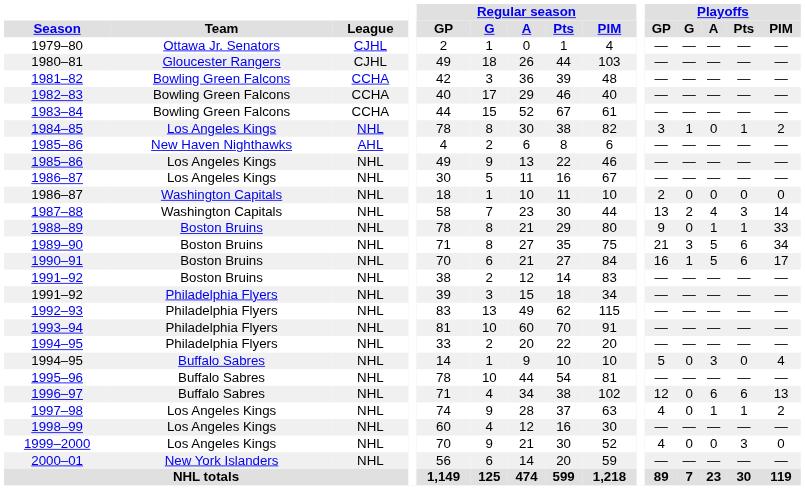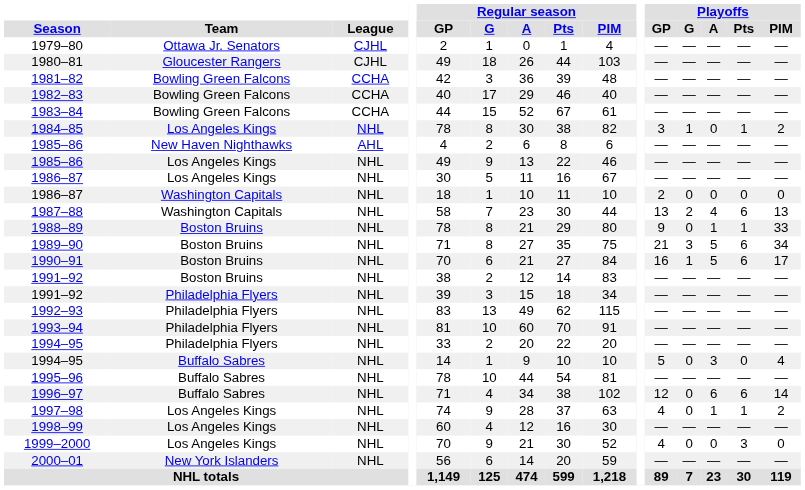 <table border="0" cellpadding="1" cellspacing="0" style="text-align:center; width:60em;">
 <tr style="background:#e0e0e0;">
 <th colspan="3"  bgcolor="#ffffff"> </th>
 <th rowspan="99" bgcolor="#ffffff"> </th>
 <th colspan="5"><a href='#'>Regular season</a></th>
 <th rowspan="99" bgcolor="#ffffff"> </th>
 <th colspan="5"><a href='#'>Playoffs</a></th>
 </tr>
 <tr style="background:#e0e0e0;">
 <th><a href='#'>Season</a></th>
 <th>Team</th>
 <th>League</th>
 <th>GP</th>
 <th><a href='#'>G</a></th>
 <th><a href='#'>A</a></th>
 <th><a href='#'>Pts</a></th>
 <th><a href='#'>PIM</a></th>
 <th>GP</th>
 <th>G</th>
 <th>A</th>
 <th>Pts</th>
 <th>PIM</th>
 </tr>
 <tr>
 <td>1979–80</td>
 <td><a href='#'>Ottawa Jr. Senators</a></td>
 <td><a href='#'>CJHL</a></td>
 <td>2</td>
 <td>1</td>
 <td>0</td>
 <td>1</td>
 <td>4</td>
 <td>—</td>
 <td>—</td>
 <td>—</td>
 <td>—</td>
 <td>—</td>
 </tr>
 <tr style="background:#f0f0f0;">
 <td>1980–81</td>
 <td><a href='#'>Gloucester Rangers</a></td>
 <td>CJHL</td>
 <td>49</td>
 <td>18</td>
 <td>26</td>
 <td>44</td>
 <td>103</td>
 <td>—</td>
 <td>—</td>
 <td>—</td>
 <td>—</td>
 <td>—</td>
 </tr>
 <tr>
 <td><a href='#'>1981–82</a></td>
 <td><a href='#'>Bowling Green Falcons</a></td>
 <td><a href='#'>CCHA</a></td>
 <td>42</td>
 <td>3</td>
 <td>36</td>
 <td>39</td>
 <td>48</td>
 <td>—</td>
 <td>—</td>
 <td>—</td>
 <td>—</td>
 <td>—</td>
 </tr>
 <tr style="background:#f0f0f0;">
 <td><a href='#'>1982–83</a></td>
 <td>Bowling Green Falcons</td>
 <td>CCHA</td>
 <td>40</td>
 <td>17</td>
 <td>29</td>
 <td>46</td>
 <td>40</td>
 <td>—</td>
 <td>—</td>
 <td>—</td>
 <td>—</td>
 <td>—</td>
 </tr>
 <tr>
 <td><a href='#'>1983–84</a></td>
 <td>Bowling Green Falcons</td>
 <td>CCHA</td>
 <td>44</td>
 <td>15</td>
 <td>52</td>
 <td>67</td>
 <td>61</td>
 <td>—</td>
 <td>—</td>
 <td>—</td>
 <td>—</td>
 <td>—</td>
 </tr>
 <tr style="background:#f0f0f0;">
 <td><a href='#'>1984–85</a></td>
 <td><a href='#'>Los Angeles Kings</a></td>
 <td><a href='#'>NHL</a></td>
 <td>78</td>
 <td>8</td>
 <td>30</td>
 <td>38</td>
 <td>82</td>
 <td>3</td>
 <td>1</td>
 <td>0</td>
 <td>1</td>
 <td>2</td>
 </tr>
 <tr>
 <td><a href='#'>1985–86</a></td>
 <td><a href='#'>New Haven Nighthawks</a></td>
 <td><a href='#'>AHL</a></td>
 <td>4</td>
 <td>2</td>
 <td>6</td>
 <td>8</td>
 <td>6</td>
 <td>—</td>
 <td>—</td>
 <td>—</td>
 <td>—</td>
 <td>—</td>
 </tr>
 <tr style="background:#f0f0f0;">
 <td><a href='#'>1985–86</a></td>
 <td>Los Angeles Kings</td>
 <td>NHL</td>
 <td>49</td>
 <td>9</td>
 <td>13</td>
 <td>22</td>
 <td>46</td>
 <td>—</td>
 <td>—</td>
 <td>—</td>
 <td>—</td>
 <td>—</td>
 </tr>
 <tr>
 <td><a href='#'>1986–87</a></td>
 <td>Los Angeles Kings</td>
 <td>NHL</td>
 <td>30</td>
 <td>5</td>
 <td>11</td>
 <td>16</td>
 <td>67</td>
 <td>—</td>
 <td>—</td>
 <td>—</td>
 <td>—</td>
 <td>—</td>
 </tr>
 <tr style="background:#f0f0f0;">
 <td>1986–87</td>
 <td><a href='#'>Washington Capitals</a></td>
 <td>NHL</td>
 <td>18</td>
 <td>1</td>
 <td>10</td>
 <td>11</td>
 <td>10</td>
 <td>2</td>
 <td>0</td>
 <td>0</td>
 <td>0</td>
 <td>0</td>
 </tr>
 <tr>
 <td><a href='#'>1987–88</a></td>
 <td>Washington Capitals</td>
 <td>NHL</td>
 <td>58</td>
 <td>7</td>
 <td>23</td>
 <td>30</td>
 <td>44</td>
 <td>13</td>
 <td>2</td>
 <td>4</td>
-<td>3</td>
-<td>14</td>
+<td>6</td>
+<td>13</td>
 </tr>
 <tr style="background:#f0f0f0;">
 <td><a href='#'>1988–89</a></td>
 <td><a href='#'>Boston Bruins</a></td>
 <td>NHL</td>
 <td>78</td>
 <td>8</td>
 <td>21</td>
 <td>29</td>
 <td>80</td>
 <td>9</td>
 <td>0</td>
 <td>1</td>
 <td>1</td>
 <td>33</td>
 </tr>
 <tr>
 <td><a href='#'>1989–90</a></td>
 <td>Boston Bruins</td>
 <td>NHL</td>
 <td>71</td>
 <td>8</td>
 <td>27</td>
 <td>35</td>
 <td>75</td>
 <td>21</td>
 <td>3</td>
 <td>5</td>
 <td>6</td>
 <td>34</td>
 </tr>
 <tr style="background:#f0f0f0;">
 <td><a href='#'>1990–91</a></td>
 <td>Boston Bruins</td>
 <td>NHL</td>
 <td>70</td>
 <td>6</td>
 <td>21</td>
 <td>27</td>
 <td>84</td>
 <td>16</td>
 <td>1</td>
 <td>5</td>
 <td>6</td>
 <td>17</td>
 </tr>
 <tr>
 <td><a href='#'>1991–92</a></td>
 <td>Boston Bruins</td>
 <td>NHL</td>
 <td>38</td>
 <td>2</td>
 <td>12</td>
 <td>14</td>
 <td>83</td>
 <td>—</td>
 <td>—</td>
 <td>—</td>
 <td>—</td>
 <td>—</td>
 </tr>
 <tr style="background:#f0f0f0;">
 <td>1991–92</td>
 <td><a href='#'>Philadelphia Flyers</a></td>
 <td>NHL</td>
 <td>39</td>
 <td>3</td>
 <td>15</td>
 <td>18</td>
 <td>34</td>
 <td>—</td>
 <td>—</td>
 <td>—</td>
 <td>—</td>
 <td>—</td>
 </tr>
 <tr>
 <td><a href='#'>1992–93</a></td>
 <td>Philadelphia Flyers</td>
 <td>NHL</td>
 <td>83</td>
 <td>13</td>
 <td>49</td>
 <td>62</td>
 <td>115</td>
 <td>—</td>
 <td>—</td>
 <td>—</td>
 <td>—</td>
 <td>—</td>
 </tr>
 <tr style="background:#f0f0f0;">
 <td><a href='#'>1993–94</a></td>
 <td>Philadelphia Flyers</td>
 <td>NHL</td>
 <td>81</td>
 <td>10</td>
 <td>60</td>
 <td>70</td>
 <td>91</td>
 <td>—</td>
 <td>—</td>
 <td>—</td>
 <td>—</td>
 <td>—</td>
 </tr>
 <tr>
 <td><a href='#'>1994–95</a></td>
 <td>Philadelphia Flyers</td>
 <td>NHL</td>
 <td>33</td>
 <td>2</td>
 <td>20</td>
 <td>22</td>
 <td>20</td>
 <td>—</td>
 <td>—</td>
 <td>—</td>
 <td>—</td>
 <td>—</td>
 </tr>
 <tr style="background:#f0f0f0;">
 <td>1994–95</td>
 <td><a href='#'>Buffalo Sabres</a></td>
 <td>NHL</td>
 <td>14</td>
 <td>1</td>
 <td>9</td>
 <td>10</td>
 <td>10</td>
 <td>5</td>
 <td>0</td>
 <td>3</td>
 <td>0</td>
 <td>4</td>
 </tr>
 <tr>
 <td><a href='#'>1995–96</a></td>
 <td>Buffalo Sabres</td>
 <td>NHL</td>
 <td>78</td>
 <td>10</td>
 <td>44</td>
 <td>54</td>
 <td>81</td>
 <td>—</td>
 <td>—</td>
 <td>—</td>
 <td>—</td>
 <td>—</td>
 </tr>
 <tr style="background:#f0f0f0;">
 <td><a href='#'>1996–97</a></td>
 <td>Buffalo Sabres</td>
 <td>NHL</td>
 <td>71</td>
 <td>4</td>
 <td>34</td>
 <td>38</td>
 <td>102</td>
 <td>12</td>
 <td>0</td>
 <td>6</td>
 <td>6</td>
-<td>13</td>
+<td>14</td>
 </tr>
 <tr>
 <td><a href='#'>1997–98</a></td>
 <td>Los Angeles Kings</td>
 <td>NHL</td>
 <td>74</td>
 <td>9</td>
 <td>28</td>
 <td>37</td>
 <td>63</td>
 <td>4</td>
 <td>0</td>
 <td>1</td>
 <td>1</td>
 <td>2</td>
 </tr>
 <tr style="background:#f0f0f0;">
 <td><a href='#'>1998–99</a></td>
 <td>Los Angeles Kings</td>
 <td>NHL</td>
 <td>60</td>
 <td>4</td>
 <td>12</td>
 <td>16</td>
 <td>30</td>
 <td>—</td>
 <td>—</td>
 <td>—</td>
 <td>—</td>
 <td>—</td>
 </tr>
 <tr>
 <td><a href='#'>1999–2000</a></td>
 <td>Los Angeles Kings</td>
 <td>NHL</td>
 <td>70</td>
 <td>9</td>
 <td>21</td>
 <td>30</td>
 <td>52</td>
 <td>4</td>
 <td>0</td>
 <td>0</td>
 <td>3</td>
 <td>0</td>
 </tr>
 <tr style="background:#f0f0f0;">
 <td><a href='#'>2000–01</a></td>
 <td><a href='#'>New York Islanders</a></td>
 <td>NHL</td>
 <td>56</td>
 <td>6</td>
 <td>14</td>
 <td>20</td>
 <td>59</td>
 <td>—</td>
 <td>—</td>
 <td>—</td>
 <td>—</td>
 <td>—</td>
 </tr>
 <tr style="background:#e0e0e0;">
 <th colspan="3">NHL totals</th>
 <th>1,149</th>
 <th>125</th>
 <th>474</th>
 <th>599</th>
 <th>1,218</th>
 <th>89</th>
 <th>7</th>
 <th>23</th>
 <th>30</th>
 <th>119</th>
 </tr>
 </table>
